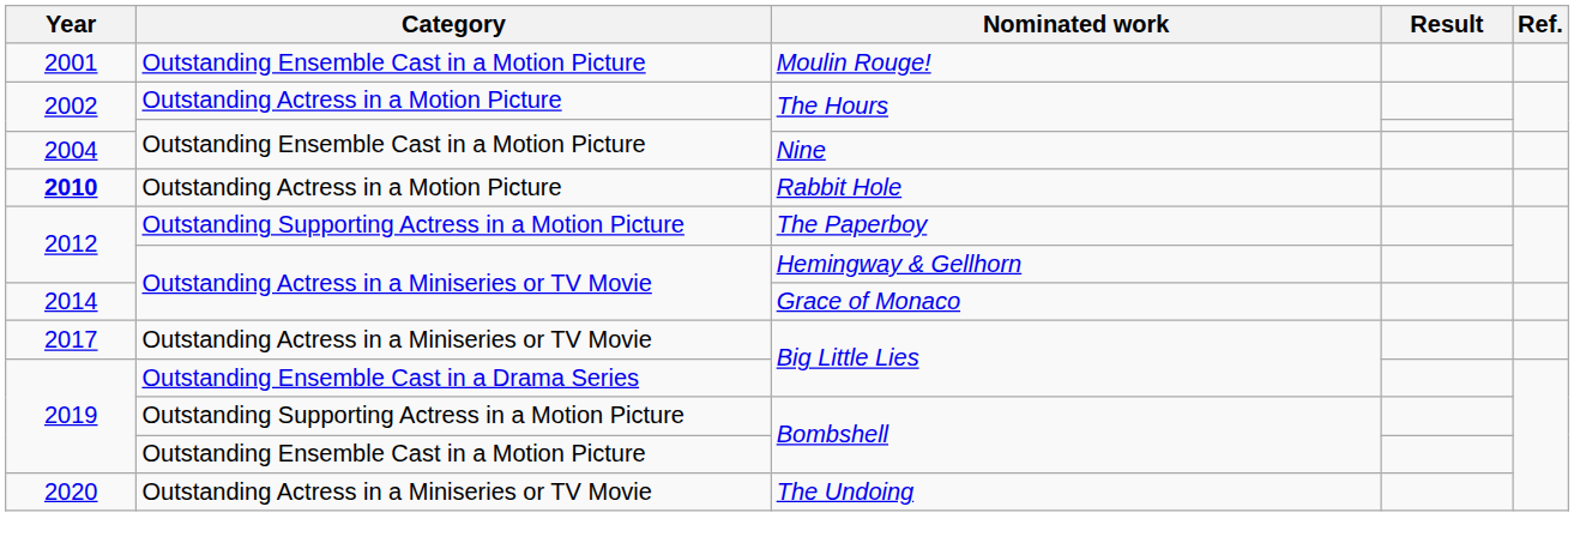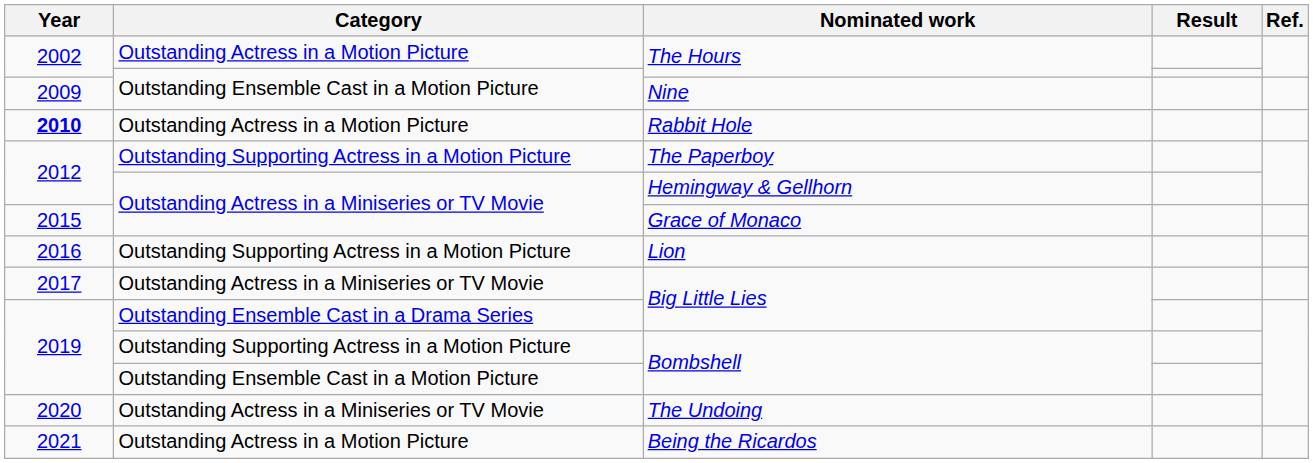 <table class=wikitable>
 <tr>
 <th scope="col" style="width:5em;">Year</th>
 <th scope="col" style="width:26em;">Category</th>
 <th scope="col" style="width:25em;">Nominated work</th>
 <th scope="col" style="width:5em;">Result</th>
 <th>Ref.</th>
-</tr>
-<tr>
-<td style="text-align:center;"><a href='#'>2001</a></td>
-<td><a href='#'>Outstanding Ensemble Cast in a Motion Picture</a></td>
-<td><em><a href='#'>Moulin Rouge!</a></em></td>
-<td></td>
-<td style="text-align:center;"></td>
 </tr>
 <tr>
 <td style="text-align:center;", rowspan="2"><a href='#'>2002</a></td>
 <td><a href='#'>Outstanding Actress in a Motion Picture</a></td>
 <td rowspan="2"><em><a href='#'>The Hours</a></em></td>
 <td></td>
 <td style="text-align:center;", rowspan="2"></td>
 </tr>
 <tr>
 <td rowspan=2>Outstanding Ensemble Cast in a Motion Picture</td>
 <td></td>
 </tr>
 <tr>
-<td style="text-align:center;"><a href='#'>2004</a></td>
+<td style="text-align:center;"><a href='#'>2009</a></td>
 <td><em><a href='#'>Nine</a></em></td>
 <td></td>
 <td style="text-align:center;"></td>
 </tr>
 <tr>
 <td style="text-align:center;"><strong><a href='#'>2010</a></strong></td>
 <td>Outstanding Actress in a Motion Picture</td>
 <td><em><a href='#'>Rabbit Hole</a></em></td>
 <td></td>
 <td style="text-align:center;"></td>
 </tr>
 <tr>
 <td style="text-align:center;", rowspan="2"><a href='#'>2012</a></td>
 <td><a href='#'>Outstanding Supporting Actress in a Motion Picture</a></td>
 <td><em><a href='#'>The Paperboy</a></em></td>
 <td></td>
 <td style="text-align:center;", rowspan="2"></td>
 </tr>
 <tr>
 <td rowspan=2><a href='#'>Outstanding Actress in a Miniseries or TV Movie</a></td>
 <td><em><a href='#'>Hemingway & Gellhorn</a></em></td>
 <td></td>
 </tr>
 <tr>
-<td style="text-align:center;"><a href='#'>2014</a></td>
+<td style="text-align:center;"><a href='#'>2015</a></td>
 <td><em><a href='#'>Grace of Monaco</a></em></td>
+<td></td>
+<td style="text-align:center;"></td>
+</tr>
+<tr>
+<td style="text-align:center;"><a href='#'>2016</a></td>
+<td>Outstanding Supporting Actress in a Motion Picture</td>
+<td><em><a href='#'>Lion</a></em></td>
 <td></td>
 <td style="text-align:center;"></td>
 </tr>
 <tr>
 <td style="text-align:center;"><a href='#'>2017</a></td>
 <td>Outstanding Actress in a Miniseries or TV Movie</td>
 <td rowspan=2><em><a href='#'>Big Little Lies</a></em></td>
 <td></td>
 <td style="text-align:center;"></td>
 </tr>
 <tr>
 <td style="text-align:center;", rowspan=3><a href='#'>2019</a></td>
 <td><a href='#'>Outstanding Ensemble Cast in a Drama Series</a></td>
 <td></td>
 <td style="text-align:center;", rowspan=4></td>
 </tr>
 <tr>
 <td>Outstanding Supporting Actress in a Motion Picture</td>
 <td rowspan=2><em><a href='#'>Bombshell</a></em></td>
 <td></td>
 </tr>
 <tr>
 <td>Outstanding Ensemble Cast in a Motion Picture</td>
 <td></td>
 </tr>
 <tr>
 <td style="text-align:center;"><a href='#'>2020</a></td>
 <td>Outstanding Actress in a Miniseries or TV Movie</td>
 <td><em><a href='#'>The Undoing</a></em></td>
 <td></td>
 </tr>
+<tr>
+<td style="text-align:center;"><a href='#'>2021</a></td>
+<td>Outstanding Actress in a Motion Picture</td>
+<td><em><a href='#'>Being the Ricardos</a></em></td>
+<td></td>
+<td style="text-align:center;"></td>
+</tr>
 </table>
